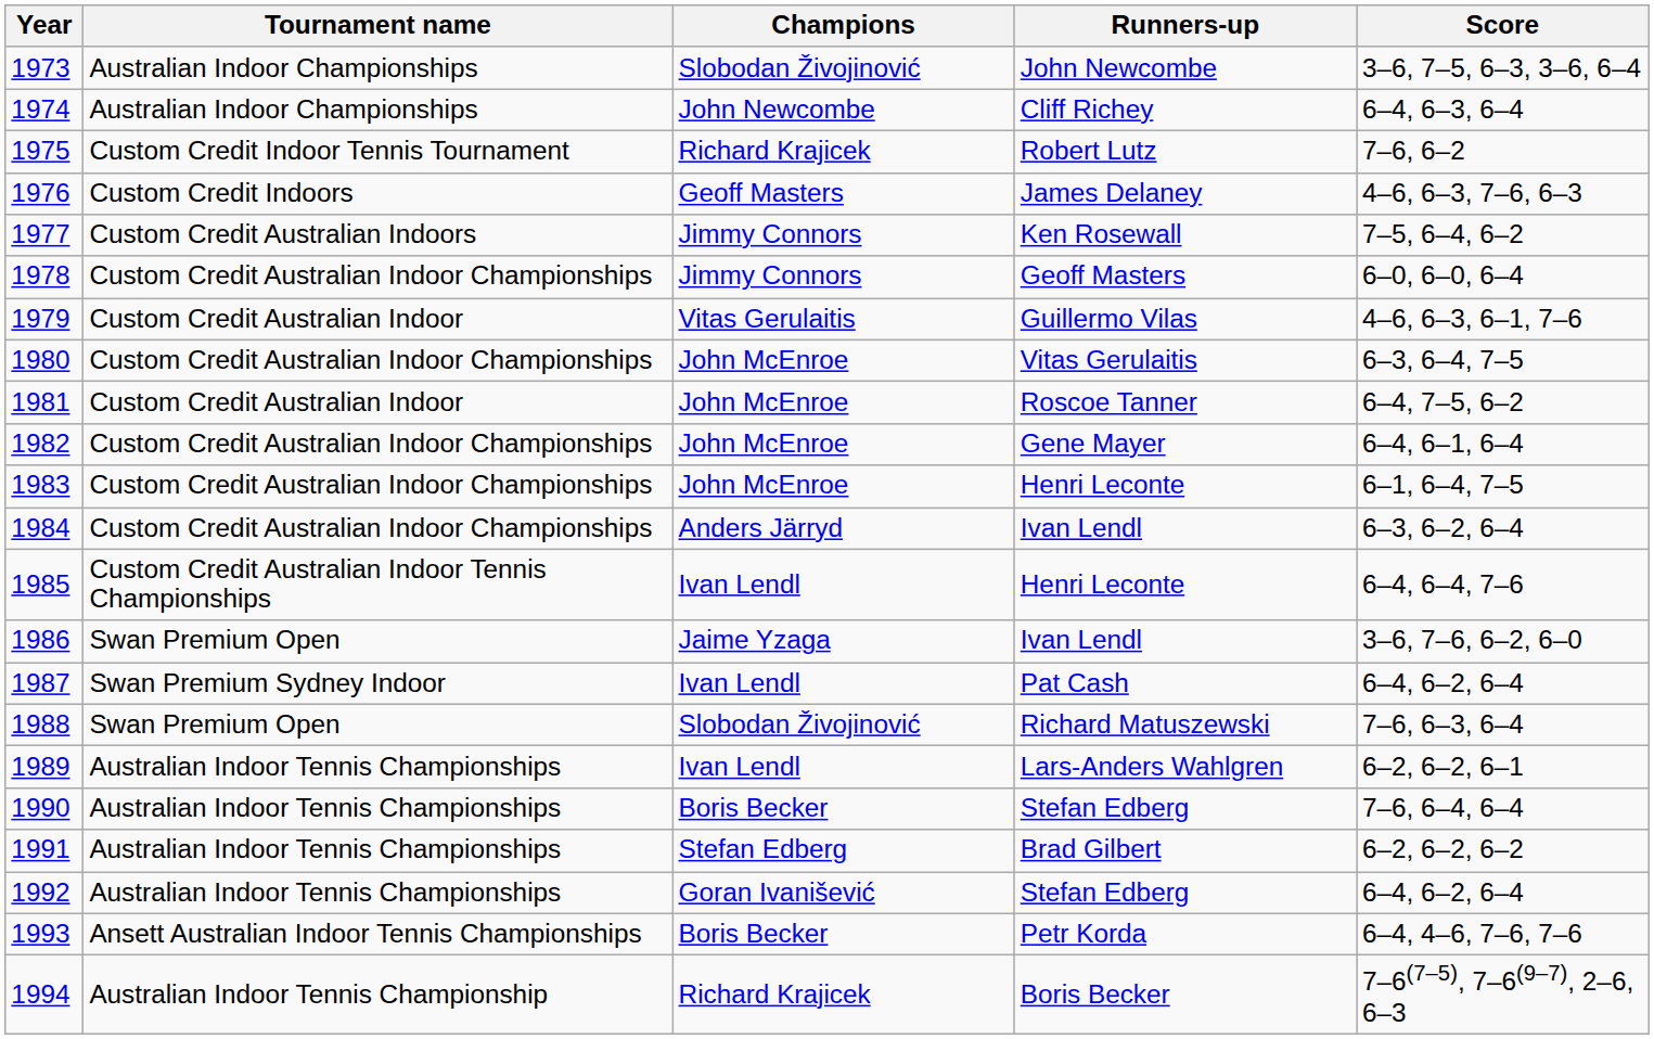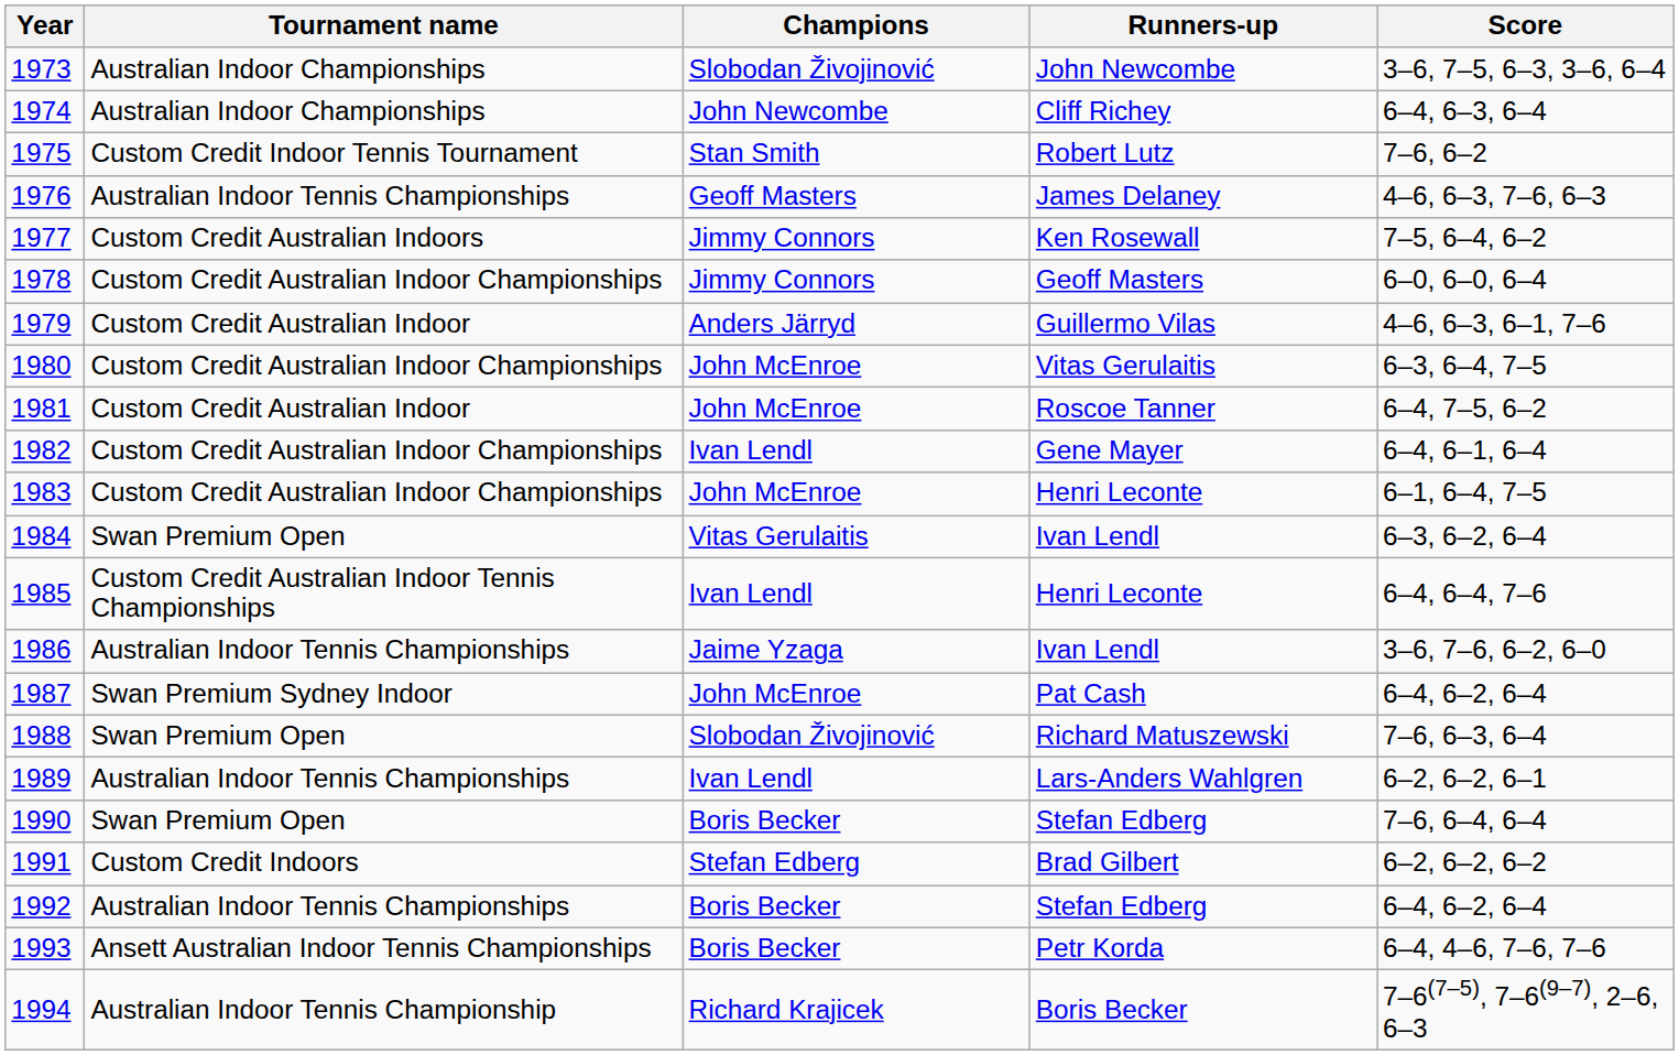 <table class="wikitable">
 <tr>
 <th style="width:40px">Year</th>
 <th style="width:350px">Tournament name</th>
 <th style="width:200px">Champions</th>
 <th style="width:200px">Runners-up</th>
 <th style="width:170px">Score</th>
 </tr>
 <tr>
 <td><a href='#'>1973</a></td>
 <td>Australian Indoor Championships</td>
 <td> <a href='#'>Slobodan Živojinović</a></td>
 <td> <a href='#'>John Newcombe</a></td>
 <td>3–6, 7–5, 6–3, 3–6, 6–4</td>
 </tr>
 <tr>
 <td><a href='#'>1974</a></td>
 <td>Australian Indoor Championships</td>
 <td> <a href='#'>John Newcombe</a></td>
 <td> <a href='#'>Cliff Richey</a></td>
 <td>6–4, 6–3, 6–4</td>
 </tr>
 <tr>
 <td><a href='#'>1975</a></td>
 <td>Custom Credit Indoor Tennis Tournament</td>
-<td> <a href='#'>Richard Krajicek</a></td>
+<td> <a href='#'>Stan Smith</a></td>
 <td> <a href='#'>Robert Lutz</a></td>
 <td>7–6, 6–2</td>
 </tr>
 <tr>
 <td><a href='#'>1976</a></td>
-<td>Custom Credit Indoors</td>
+<td>Australian Indoor Tennis Championships</td>
 <td> <a href='#'>Geoff Masters</a></td>
 <td> <a href='#'>James Delaney</a></td>
 <td>4–6, 6–3, 7–6, 6–3</td>
 </tr>
 <tr>
 <td><a href='#'>1977</a></td>
 <td>Custom Credit Australian Indoors</td>
 <td> <a href='#'>Jimmy Connors</a></td>
 <td> <a href='#'>Ken Rosewall</a></td>
 <td>7–5, 6–4, 6–2</td>
 </tr>
 <tr>
 <td><a href='#'>1978</a></td>
 <td>Custom Credit Australian Indoor Championships</td>
 <td> <a href='#'>Jimmy Connors</a></td>
 <td> <a href='#'>Geoff Masters</a></td>
 <td>6–0, 6–0, 6–4</td>
 </tr>
 <tr>
 <td><a href='#'>1979</a></td>
 <td>Custom Credit Australian Indoor</td>
-<td> <a href='#'>Vitas Gerulaitis</a></td>
+<td> <a href='#'>Anders Järryd</a></td>
 <td> <a href='#'>Guillermo Vilas</a></td>
 <td>4–6, 6–3, 6–1, 7–6</td>
 </tr>
 <tr>
 <td><a href='#'>1980</a></td>
 <td>Custom Credit Australian Indoor Championships</td>
 <td> <a href='#'>John McEnroe</a></td>
 <td> <a href='#'>Vitas Gerulaitis</a></td>
 <td>6–3, 6–4, 7–5</td>
 </tr>
 <tr>
 <td><a href='#'>1981</a></td>
 <td>Custom Credit Australian Indoor</td>
 <td> <a href='#'>John McEnroe</a></td>
 <td> <a href='#'>Roscoe Tanner</a></td>
 <td>6–4, 7–5, 6–2</td>
 </tr>
 <tr>
 <td><a href='#'>1982</a></td>
 <td>Custom Credit Australian Indoor Championships</td>
-<td> <a href='#'>John McEnroe</a></td>
+<td> <a href='#'>Ivan Lendl</a></td>
 <td> <a href='#'>Gene Mayer</a></td>
 <td>6–4, 6–1, 6–4</td>
 </tr>
 <tr>
 <td><a href='#'>1983</a></td>
 <td>Custom Credit Australian Indoor Championships</td>
 <td> <a href='#'>John McEnroe</a></td>
 <td> <a href='#'>Henri Leconte</a></td>
 <td>6–1, 6–4, 7–5</td>
 </tr>
 <tr>
 <td><a href='#'>1984</a></td>
-<td>Custom Credit Australian Indoor Championships</td>
-<td> <a href='#'>Anders Järryd</a></td>
+<td>Swan Premium Open</td>
+<td> <a href='#'>Vitas Gerulaitis</a></td>
 <td> <a href='#'>Ivan Lendl</a></td>
 <td>6–3, 6–2, 6–4</td>
 </tr>
 <tr>
 <td><a href='#'>1985</a></td>
 <td>Custom Credit Australian Indoor Tennis Championships</td>
 <td> <a href='#'>Ivan Lendl</a></td>
 <td> <a href='#'>Henri Leconte</a></td>
 <td>6–4, 6–4, 7–6</td>
 </tr>
 <tr>
 <td><a href='#'>1986</a></td>
-<td>Swan Premium Open</td>
+<td>Australian Indoor Tennis Championships</td>
 <td> <a href='#'>Jaime Yzaga</a></td>
 <td> <a href='#'>Ivan Lendl</a></td>
 <td>3–6, 7–6, 6–2, 6–0</td>
 </tr>
 <tr>
 <td><a href='#'>1987</a></td>
 <td>Swan Premium Sydney Indoor</td>
-<td> <a href='#'>Ivan Lendl</a></td>
+<td> <a href='#'>John McEnroe</a></td>
 <td> <a href='#'>Pat Cash</a></td>
 <td>6–4, 6–2, 6–4</td>
 </tr>
 <tr>
 <td><a href='#'>1988</a></td>
 <td>Swan Premium Open</td>
 <td> <a href='#'>Slobodan Živojinović</a></td>
 <td> <a href='#'>Richard Matuszewski</a></td>
 <td>7–6, 6–3, 6–4</td>
 </tr>
 <tr>
 <td><a href='#'>1989</a></td>
 <td>Australian Indoor Tennis Championships</td>
 <td> <a href='#'>Ivan Lendl</a></td>
 <td> <a href='#'>Lars-Anders Wahlgren</a></td>
 <td>6–2, 6–2, 6–1</td>
 </tr>
 <tr>
 <td><a href='#'>1990</a></td>
-<td>Australian Indoor Tennis Championships</td>
+<td>Swan Premium Open</td>
 <td> <a href='#'>Boris Becker</a></td>
 <td> <a href='#'>Stefan Edberg</a></td>
 <td>7–6, 6–4, 6–4</td>
 </tr>
 <tr>
 <td><a href='#'>1991</a></td>
-<td>Australian Indoor Tennis Championships</td>
+<td>Custom Credit Indoors</td>
 <td> <a href='#'>Stefan Edberg</a></td>
 <td> <a href='#'>Brad Gilbert</a></td>
 <td>6–2, 6–2, 6–2</td>
 </tr>
 <tr>
 <td><a href='#'>1992</a></td>
 <td>Australian Indoor Tennis Championships</td>
-<td> <a href='#'>Goran Ivanišević</a></td>
+<td> <a href='#'>Boris Becker</a></td>
 <td> <a href='#'>Stefan Edberg</a></td>
 <td>6–4, 6–2, 6–4</td>
 </tr>
 <tr>
 <td><a href='#'>1993</a></td>
 <td>Ansett Australian Indoor Tennis Championships</td>
 <td> <a href='#'>Boris Becker</a></td>
 <td> <a href='#'>Petr Korda</a></td>
 <td>6–4, 4–6, 7–6, 7–6</td>
 </tr>
 <tr>
 <td><a href='#'>1994</a></td>
 <td>Australian Indoor Tennis Championship</td>
 <td> <a href='#'>Richard Krajicek</a></td>
 <td> <a href='#'>Boris Becker</a></td>
 <td>7–6<sup>(7–5)</sup>, 7–6<sup>(9–7)</sup>, 2–6, 6–3</td>
 </tr>
 </table>
